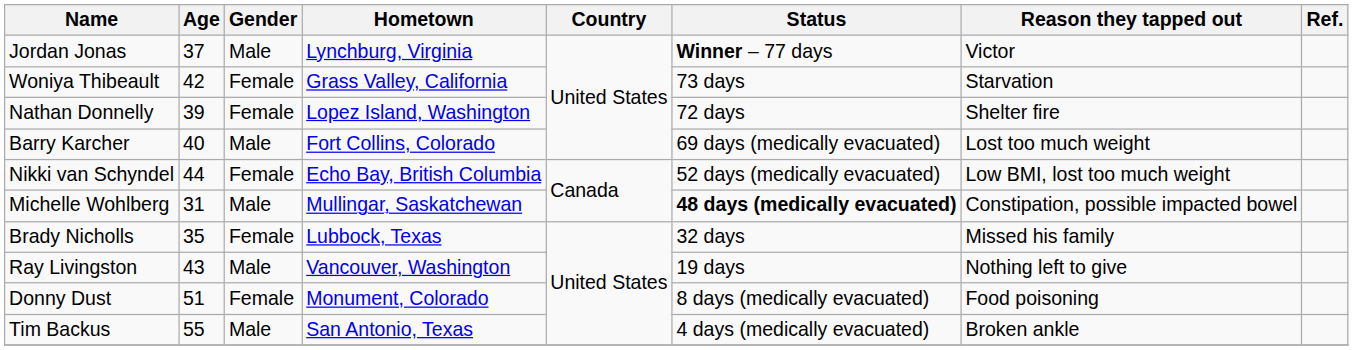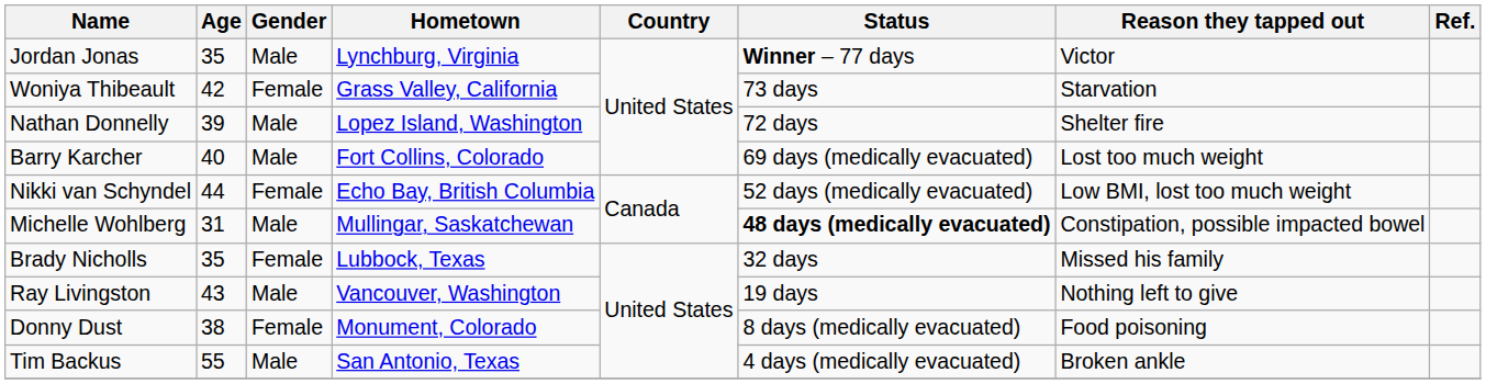 <table class="wikitable sortable">
 <tr>
 <th>Name</th>
 <th>Age</th>
 <th>Gender</th>
 <th>Hometown</th>
 <th>Country</th>
 <th>Status</th>
 <th>Reason they tapped out</th>
 <th>Ref.</th>
 </tr>
 <tr>
 <td>Jordan Jonas</td>
-<td>37</td>
+<td>35</td>
 <td>Male</td>
 <td><a href='#'>Lynchburg, Virginia</a></td>
 <td rowspan="4">United States</td>
 <td><strong>Winner</strong> – 77 days</td>
 <td>Victor</td>
 <td></td>
 </tr>
 <tr>
 <td>Woniya Thibeault</td>
 <td>42</td>
 <td>Female</td>
 <td><a href='#'>Grass Valley, California</a></td>
 <td>73 days</td>
 <td>Starvation</td>
 <td></td>
 </tr>
 <tr>
 <td>Nathan Donnelly</td>
 <td>39</td>
-<td>Female</td>
+<td>Male</td>
 <td><a href='#'>Lopez Island, Washington</a></td>
 <td>72 days</td>
 <td>Shelter fire</td>
 <td></td>
 </tr>
 <tr>
 <td>Barry Karcher</td>
 <td>40</td>
 <td>Male</td>
 <td><a href='#'>Fort Collins, Colorado</a></td>
 <td>69 days (medically evacuated)</td>
 <td>Lost too much weight</td>
 <td></td>
 </tr>
 <tr>
 <td>Nikki van Schyndel</td>
 <td>44</td>
 <td>Female</td>
 <td><a href='#'>Echo Bay, British Columbia</a></td>
 <td rowspan="2">Canada</td>
 <td>52 days (medically evacuated)</td>
 <td>Low BMI, lost too much weight</td>
 <td></td>
 </tr>
 <tr>
 <td>Michelle Wohlberg</td>
 <td>31</td>
 <td>Male</td>
 <td><a href='#'>Mullingar, Saskatchewan</a></td>
 <td><strong>48 days (medically evacuated)</strong></td>
 <td>Constipation, possible impacted bowel</td>
 <td></td>
 </tr>
 <tr>
 <td>Brady Nicholls</td>
 <td>35</td>
 <td>Female</td>
 <td><a href='#'>Lubbock, Texas</a></td>
 <td rowspan="4">United States</td>
 <td>32 days</td>
 <td>Missed his family</td>
 <td></td>
 </tr>
 <tr>
 <td>Ray Livingston</td>
 <td>43</td>
 <td>Male</td>
 <td><a href='#'>Vancouver, Washington</a></td>
 <td>19 days</td>
 <td>Nothing left to give</td>
 <td></td>
 </tr>
 <tr>
 <td>Donny Dust</td>
-<td>51</td>
+<td>38</td>
 <td>Female</td>
 <td><a href='#'>Monument, Colorado</a></td>
 <td>8 days (medically evacuated)</td>
 <td>Food poisoning</td>
 <td></td>
 </tr>
 <tr>
 <td>Tim Backus</td>
 <td>55</td>
 <td>Male</td>
 <td><a href='#'>San Antonio, Texas</a></td>
 <td>4 days (medically evacuated)</td>
 <td>Broken ankle</td>
 <td></td>
 </tr>
 <tr>
 </tr>
 </table>
